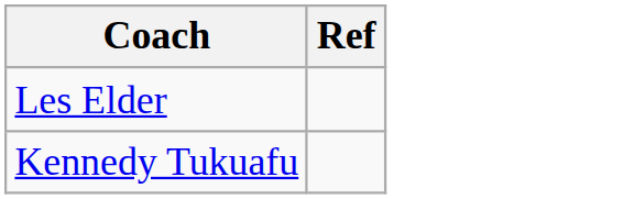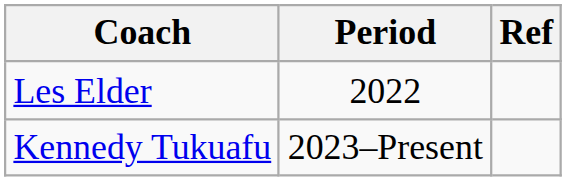 <table class="wikitable" style="text-align: center;">
 <tr>
 <th>Coach</th>
+<th>Period</th>
 <th>Ref</th>
 </tr>
 <tr>
 <td align=left> <a href='#'>Les Elder</a></td>
+<td>2022</td>
 <td></td>
 </tr>
 <tr>
 <td align=left> <a href='#'>Kennedy Tukuafu</a></td>
+<td>2023–Present</td>
 <td></td>
 </tr>
 </table>
